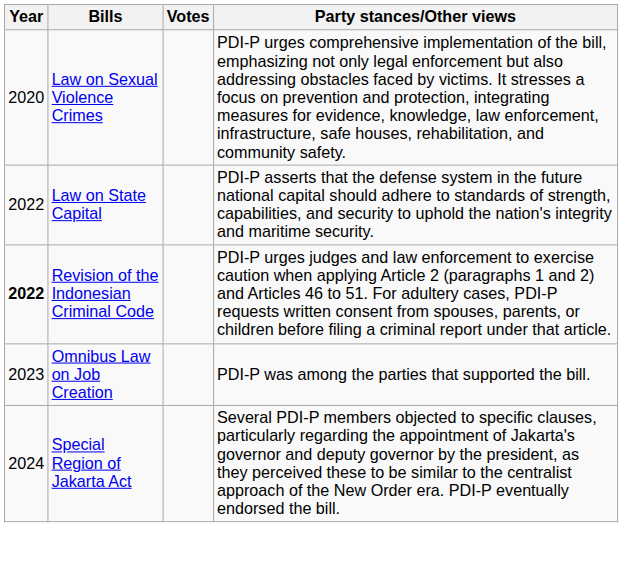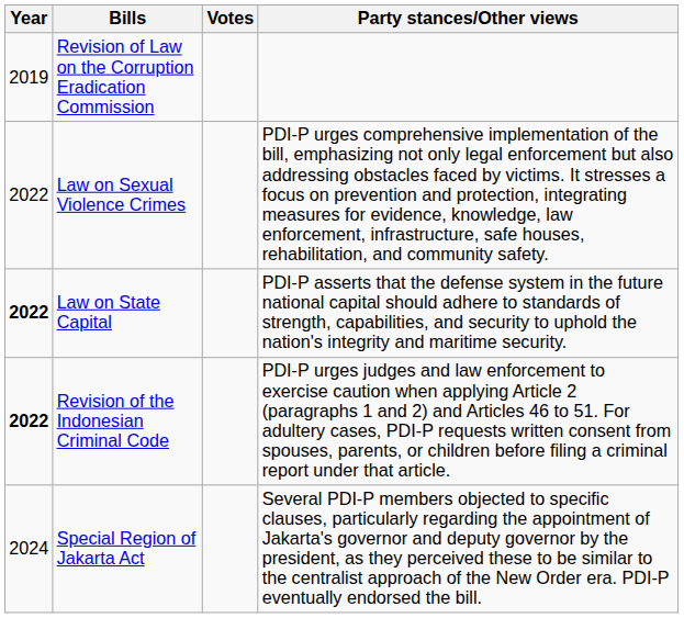 <table class="wikitable">
 <tr>
 <th>Year</th>
 <th>Bills</th>
 <th>Votes</th>
 <th>Party stances/Other views</th>
 </tr>
 <tr>
-<td style="text-align: center;">2020</td>
+<td style="text-align: center;">2019</td>
+<td><a href='#'>Revision of Law on the Corruption Eradication Commission</a><br></td>
+<td style="text-align: center;"></td>
+<td></td>
+</tr>
+<tr>
+<td style="text-align: center;">2022</td>
 <td><a href='#'>Law on Sexual Violence Crimes</a><br></td>
 <td style="text-align: center;"></td>
 <td>PDI-P urges comprehensive implementation of the bill, emphasizing not only legal enforcement but also addressing obstacles faced by victims. It stresses a focus on prevention and protection, integrating measures for evidence, knowledge, law enforcement, infrastructure, safe houses, rehabilitation, and community safety.</td>
 </tr>
 <tr>
-<td style="text-align: center;">2022</td>
+<td style="text-align: center;"><strong>2022</strong></td>
 <td><a href='#'>Law on State Capital</a><br></td>
 <td style="text-align: center;"></td>
 <td>PDI-P asserts that the defense system in the future national capital should adhere to standards of strength, capabilities, and security to uphold the nation's integrity and maritime security.</td>
 </tr>
 <tr>
 <td style="text-align: center;"><strong>2022</strong></td>
 <td><a href='#'>Revision of the Indonesian Criminal Code</a><br></td>
 <td style="text-align: center;"></td>
 <td>PDI-P urges judges and law enforcement to exercise caution when applying Article 2 (paragraphs 1 and 2) and Articles 46 to 51. For adultery cases, PDI-P requests written consent from spouses, parents, or children before filing a criminal report under that article.</td>
 </tr>
 <tr>
-<td style="text-align: center;">2023</td>
-<td><a href='#'>Omnibus Law on Job Creation</a><br></td>
-<td style="text-align: center;"></td>
-<td>PDI-P was among the parties that supported the bill.</td>
-</tr>
-<tr>
 <td style="text-align: center;">2024</td>
 <td><a href='#'>Special Region of Jakarta Act</a><br></td>
 <td style="text-align: center;"></td>
 <td>Several PDI-P members objected to specific clauses, particularly regarding the appointment of Jakarta's governor and deputy governor by the president, as they perceived these to be similar to the centralist approach of the New Order era. PDI-P eventually endorsed the bill.</td>
 </tr>
 </table>
